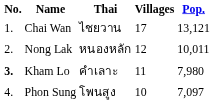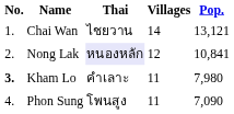 <table>
 <tr>
 <th>No.</th>
 <th>Name</th>
 <th>Thai</th>
 <th>Villages</th>
 <th><a href='#'>Pop.</a></th>
 </tr>
 <tr>
 <td>1.</td>
 <td>Chai Wan</td>
 <td>ไชยวาน</td>
-<td>17</td>
+<td>14</td>
 <td>13,121</td>
 </tr>
 <tr>
 <td>2.</td>
 <td>Nong Lak</td>
-<td>หนองหลัก</td>
+<td style="background: lavender;">หนองหลัก</td>
 <td>12</td>
-<td>10,011</td>
+<td>10,841</td>
 </tr>
 <tr>
 <td><strong>3.</strong></td>
 <td>Kham Lo</td>
 <td>คำเลาะ</td>
 <td>11</td>
 <td>7,980</td>
 </tr>
 <tr>
 <td>4.</td>
 <td>Phon Sung</td>
 <td>โพนสูง</td>
-<td>10</td>
-<td>7,097</td>
+<td>11</td>
+<td>7,090</td>
 </tr>
 </table>
